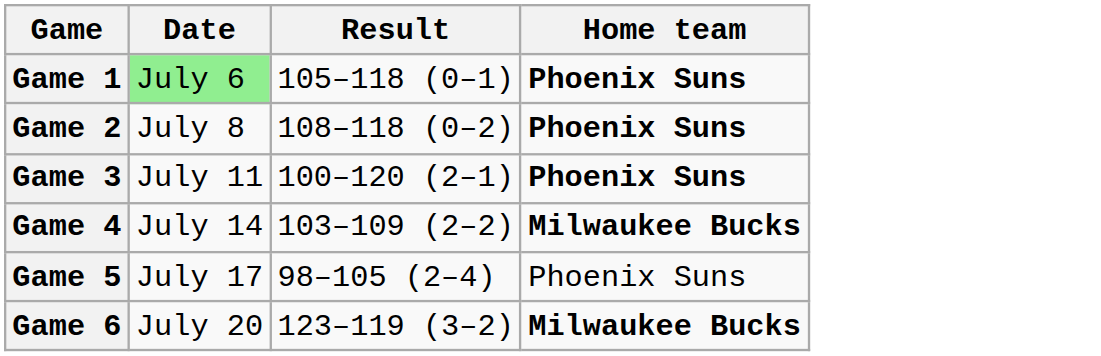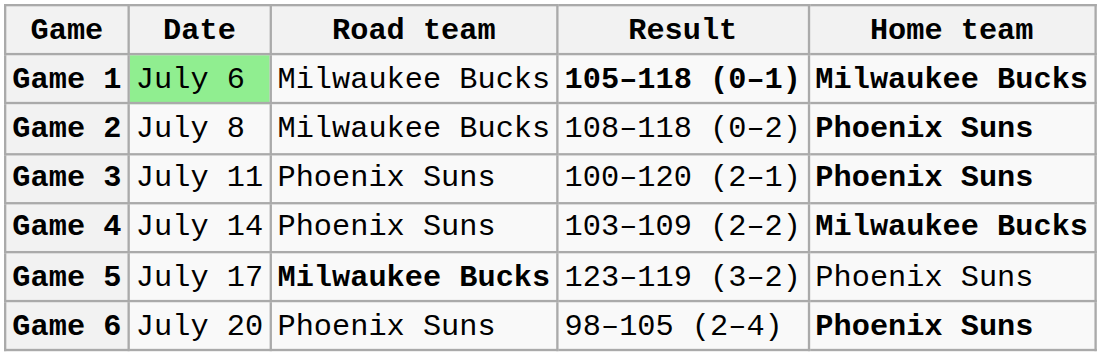 <table class="wikitable plainrowheaders">
 <tr>
 <th scope="col">Game</th>
 <th scope="col">Date</th>
+<th scope="col">Road team</th>
 <th scope="col">Result</th>
 <th scope="col">Home team</th>
 </tr>
 <tr>
 <th scope="row">Game 1</th>
 <td style="background: lightgreen;">July 6</td>
-<td>105–118 (0–1)</td>
-<td><strong>Phoenix Suns</strong></td>
+<td>Milwaukee Bucks</td>
+<td><strong>105–118 (0–1)</strong></td>
+<td><strong>Milwaukee Bucks</strong></td>
 </tr>
 <tr>
 <th scope="row">Game 2</th>
 <td>July 8</td>
+<td>Milwaukee Bucks</td>
 <td>108–118 (0–2)</td>
 <td><strong>Phoenix Suns</strong></td>
 </tr>
 <tr>
 <th scope="row">Game 3</th>
 <td>July 11</td>
+<td>Phoenix Suns</td>
 <td>100–120 (2–1)</td>
 <td><strong>Phoenix Suns</strong></td>
 </tr>
 <tr>
 <th scope="row">Game 4</th>
 <td>July 14</td>
+<td>Phoenix Suns</td>
 <td>103–109 (2–2)</td>
 <td><strong>Milwaukee Bucks</strong></td>
 </tr>
 <tr>
 <th scope="row">Game 5</th>
 <td>July 17</td>
-<td>98–105 (2–4)</td>
+<td><strong>Milwaukee Bucks</strong></td>
+<td>123–119 (3–2)</td>
 <td>Phoenix Suns</td>
 </tr>
 <tr>
 <th scope="row">Game 6</th>
 <td>July 20</td>
-<td>123–119 (3–2)</td>
-<td><strong>Milwaukee Bucks</strong></td>
+<td>Phoenix Suns</td>
+<td>98–105 (2–4)</td>
+<td><strong>Phoenix Suns</strong></td>
 </tr>
 </table>
